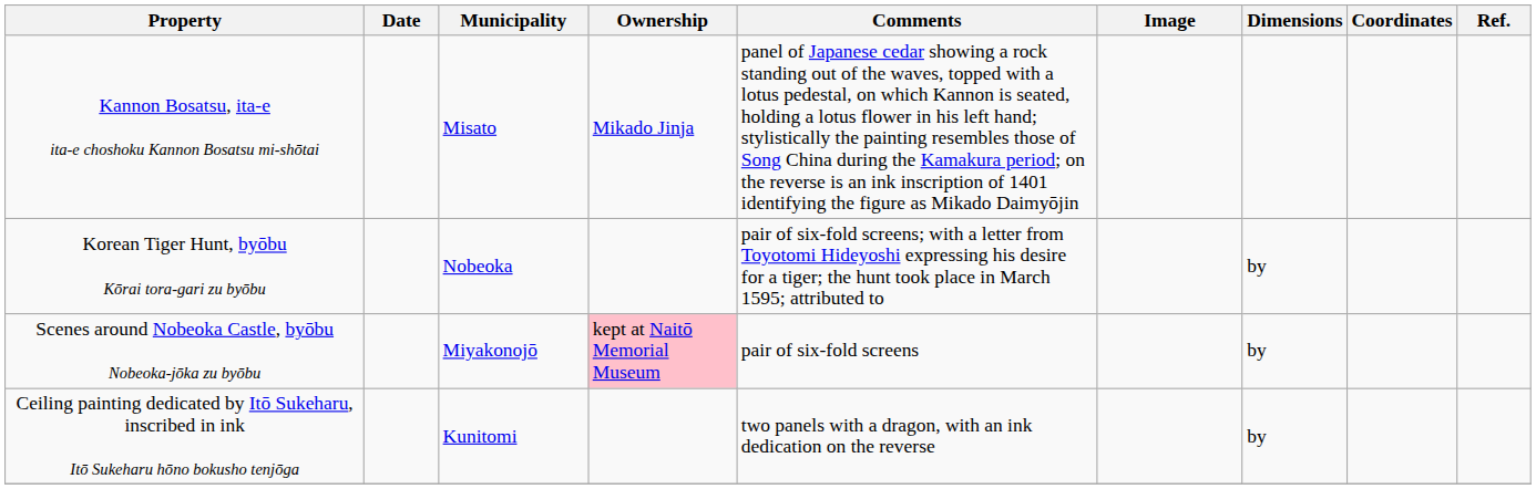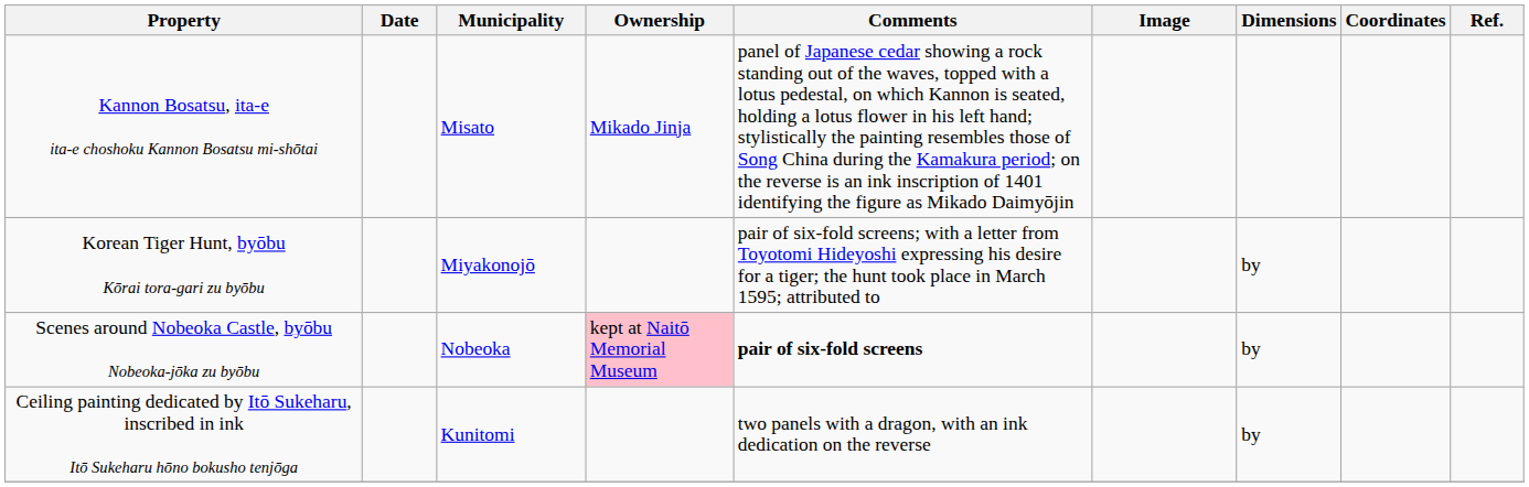 <table class="wikitable sortable"  style="width:100%;">
 <tr>
 <th width="25%" align="left">Property</th>
 <th width="5%" align="left">Date</th>
 <th width="10%" align="left">Municipality</th>
 <th width="10%" align="left">Ownership</th>
 <th width="25%" align="left" class="unsortable">Comments</th>
 <th width="10%" align="left"  class="unsortable">Image</th>
 <th width="5%" align="left">Dimensions</th>
 <th width="5%" align="left" class="unsortable">Coordinates</th>
 <th width="5%" align="left"  class="unsortable">Ref.</th>
 </tr>
 <tr>
 <td align="center"><a href='#'>Kannon Bosatsu</a>, <a href='#'>ita-e</a><br><br><small><em>ita-e choshoku Kannon Bosatsu mi-shōtai</em></small></td>
 <td></td>
 <td><a href='#'>Misato</a></td>
 <td><a href='#'>Mikado Jinja</a></td>
 <td>panel of <a href='#'>Japanese cedar</a> showing a rock standing out of the waves, topped with a lotus pedestal, on which Kannon is seated, holding a lotus flower in his left hand; stylistically the painting resembles those of <a href='#'>Song</a> China during the <a href='#'>Kamakura period</a>; on the reverse is an ink inscription of 1401 identifying the figure as Mikado Daimyōjin</td>
 <td></td>
 <td></td>
 <td></td>
 <td></td>
 </tr>
 <tr>
 <td align="center">Korean Tiger Hunt, <a href='#'>byōbu</a><br><br><small><em>Kōrai tora-gari zu byōbu</em></small></td>
 <td></td>
-<td><a href='#'>Nobeoka</a></td>
+<td><a href='#'>Miyakonojō</a></td>
 <td></td>
 <td>pair of six-fold screens; with a letter from <a href='#'>Toyotomi Hideyoshi</a> expressing his desire for a tiger; the hunt took place in March 1595; attributed to </td>
 <td></td>
 <td> by </td>
 <td></td>
 <td></td>
 </tr>
 <tr>
 <td align="center">Scenes around <a href='#'>Nobeoka Castle</a>, <a href='#'>byōbu</a><br><br><small><em>Nobeoka-jōka zu byōbu</em></small></td>
 <td></td>
-<td><a href='#'>Miyakonojō</a></td>
+<td><a href='#'>Nobeoka</a></td>
 <td style="background: pink;">kept at <a href='#'>Naitō Memorial Museum</a></td>
-<td>pair of six-fold screens</td>
+<td><strong>pair of six-fold screens</strong></td>
 <td></td>
 <td> by </td>
 <td></td>
 <td></td>
 </tr>
 <tr>
 <td align="center">Ceiling painting dedicated by <a href='#'>Itō Sukeharu</a>, inscribed in ink<br><br><small><em>Itō Sukeharu hōno bokusho tenjōga</em></small></td>
 <td></td>
 <td><a href='#'>Kunitomi</a></td>
 <td></td>
 <td>two panels with a dragon, with an ink dedication on the reverse</td>
 <td></td>
 <td> by </td>
 <td></td>
 <td></td>
 </tr>
 <tr>
 </tr>
 </table>
